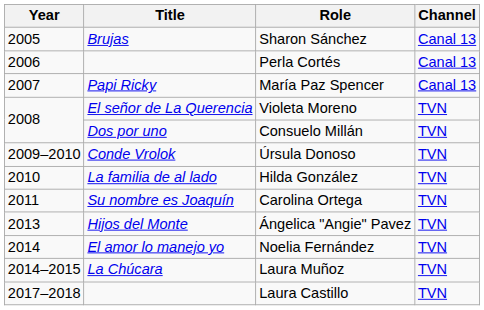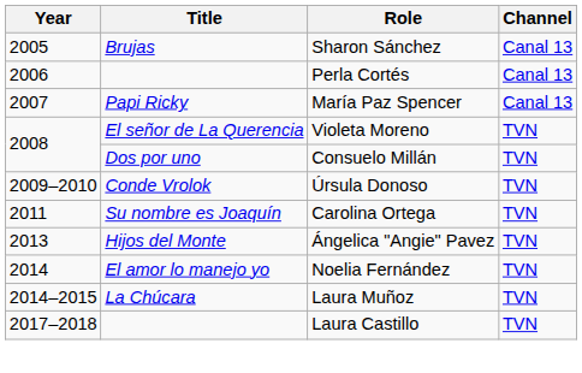 <table class="wikitable">
 <tr>
 <th>Year</th>
 <th>Title</th>
 <th>Role</th>
 <th>Channel</th>
 </tr>
 <tr>
 <td>2005</td>
 <td><em><a href='#'>Brujas</a></em></td>
 <td>Sharon Sánchez</td>
 <td><a href='#'>Canal 13</a></td>
 </tr>
 <tr>
 <td>2006</td>
 <td><em></em></td>
 <td>Perla Cortés</td>
 <td><a href='#'>Canal 13</a></td>
 </tr>
 <tr>
 <td>2007</td>
 <td><em><a href='#'>Papi Ricky</a></em></td>
 <td>María Paz Spencer</td>
 <td><a href='#'>Canal 13</a></td>
 </tr>
 <tr>
 <td rowspan="2">2008</td>
 <td><em><a href='#'>El señor de La Querencia</a></em></td>
 <td>Violeta Moreno</td>
 <td><a href='#'>TVN</a></td>
 </tr>
 <tr>
 <td><em><a href='#'>Dos por uno</a></em></td>
 <td>Consuelo Millán</td>
 <td><a href='#'>TVN</a></td>
 </tr>
 <tr>
 <td>2009–2010</td>
 <td><em><a href='#'>Conde Vrolok</a></em></td>
 <td>Úrsula Donoso</td>
 <td><a href='#'>TVN</a></td>
 </tr>
 <tr>
-<td>2010</td>
-<td><em><a href='#'>La familia de al lado</a></em></td>
-<td>Hilda González</td>
-<td><a href='#'>TVN</a></td>
-</tr>
-<tr>
 <td>2011</td>
 <td><em><a href='#'>Su nombre es Joaquín</a></em></td>
 <td>Carolina Ortega</td>
 <td><a href='#'>TVN</a></td>
 </tr>
 <tr>
 <td>2013</td>
 <td><em><a href='#'>Hijos del Monte</a></em></td>
 <td>Ángelica "Angie" Pavez</td>
 <td><a href='#'>TVN</a></td>
 </tr>
 <tr>
 <td>2014</td>
 <td><em><a href='#'>El amor lo manejo yo</a></em></td>
 <td>Noelia Fernández</td>
 <td><a href='#'>TVN</a></td>
 </tr>
 <tr>
 <td>2014–2015</td>
 <td><em><a href='#'>La Chúcara</a></em></td>
 <td>Laura Muñoz</td>
 <td><a href='#'>TVN</a></td>
 </tr>
 <tr>
 <td>2017–2018</td>
 <td><em></em></td>
 <td>Laura Castillo</td>
 <td><a href='#'>TVN</a></td>
 </tr>
 </table>
